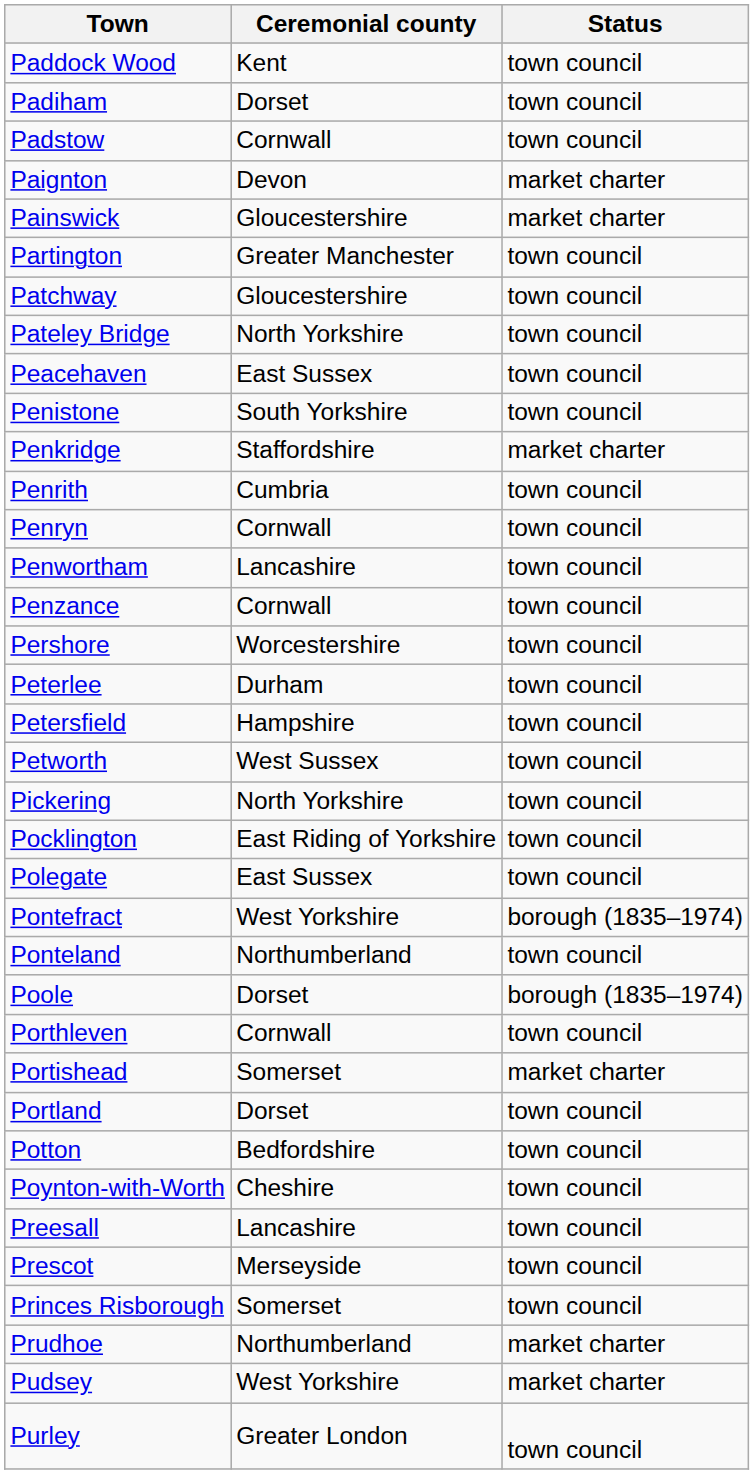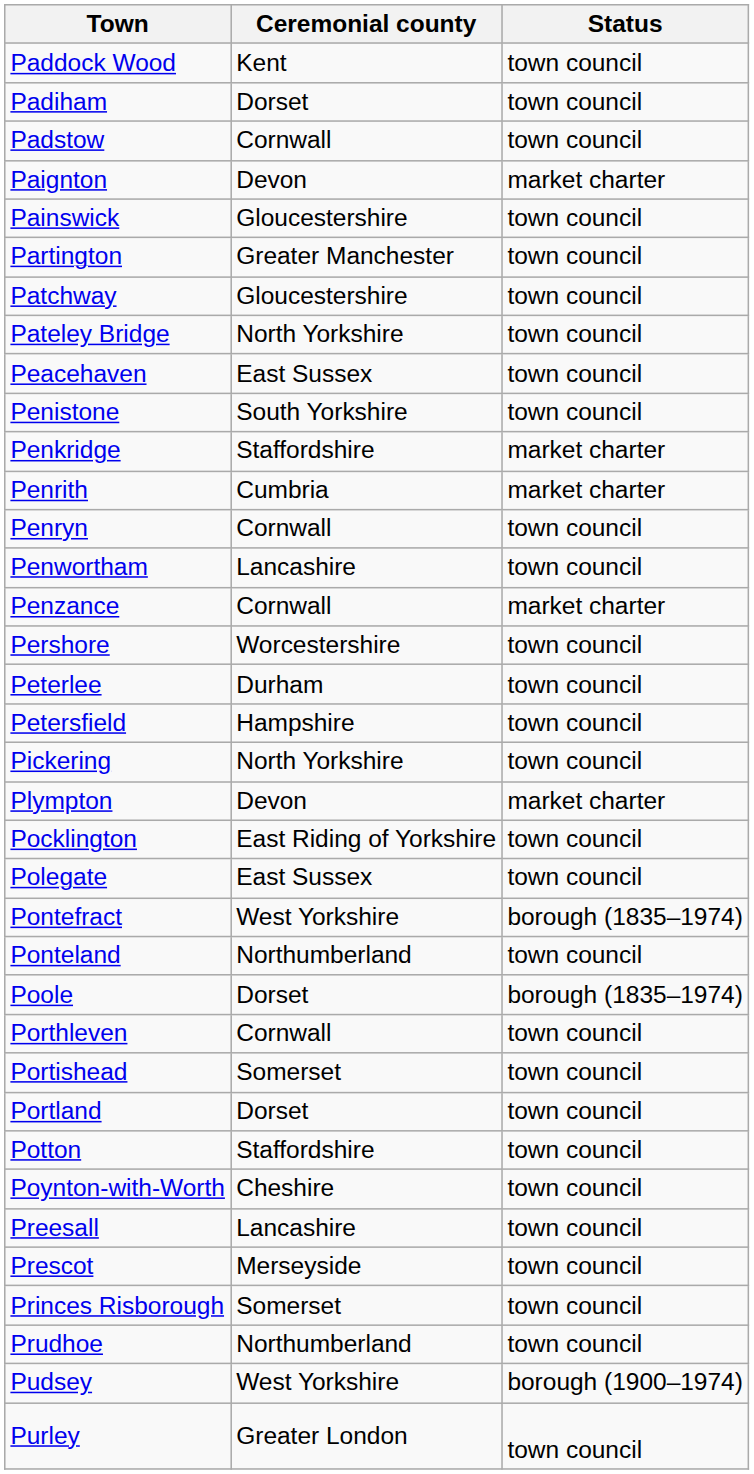 <table class="wikitable sortable">
 <tr>
 <th>Town</th>
 <th>Ceremonial county</th>
 <th>Status</th>
 </tr>
 <tr>
 <td><a href='#'>Paddock Wood</a></td>
 <td>Kent</td>
 <td>town council</td>
 </tr>
 <tr>
 <td><a href='#'>Padiham</a></td>
 <td>Dorset</td>
 <td>town council</td>
 </tr>
 <tr>
 <td><a href='#'>Padstow</a></td>
 <td>Cornwall</td>
 <td>town council</td>
 </tr>
 <tr>
 <td><a href='#'>Paignton</a></td>
 <td>Devon</td>
 <td>market charter</td>
 </tr>
 <tr>
 <td><a href='#'>Painswick</a></td>
 <td>Gloucestershire</td>
-<td>market charter</td>
+<td>town council</td>
 </tr>
 <tr>
 <td><a href='#'>Partington</a></td>
 <td>Greater Manchester</td>
 <td>town council</td>
 </tr>
 <tr>
 <td><a href='#'>Patchway</a></td>
 <td>Gloucestershire</td>
 <td>town council</td>
 </tr>
 <tr>
 <td><a href='#'>Pateley Bridge</a></td>
 <td>North Yorkshire</td>
 <td>town council</td>
 </tr>
 <tr>
 <td><a href='#'>Peacehaven</a></td>
 <td>East Sussex</td>
 <td>town council</td>
 </tr>
 <tr>
 <td><a href='#'>Penistone</a></td>
 <td>South Yorkshire</td>
 <td>town council</td>
 </tr>
 <tr>
 <td><a href='#'>Penkridge</a></td>
 <td>Staffordshire</td>
 <td>market charter</td>
 </tr>
 <tr>
 <td><a href='#'>Penrith</a></td>
 <td>Cumbria</td>
-<td>town council</td>
+<td>market charter</td>
 </tr>
 <tr>
 <td><a href='#'>Penryn</a></td>
 <td>Cornwall</td>
 <td>town council</td>
 </tr>
 <tr>
 <td><a href='#'>Penwortham</a></td>
 <td>Lancashire</td>
 <td>town council</td>
 </tr>
 <tr>
 <td><a href='#'>Penzance</a></td>
 <td>Cornwall</td>
-<td>town council</td>
+<td>market charter</td>
 </tr>
 <tr>
 <td><a href='#'>Pershore</a></td>
 <td>Worcestershire</td>
 <td>town council</td>
 </tr>
 <tr>
 <td><a href='#'>Peterlee</a></td>
 <td>Durham</td>
 <td>town council</td>
 </tr>
 <tr>
 <td><a href='#'>Petersfield</a></td>
 <td>Hampshire</td>
 <td>town council</td>
 </tr>
 <tr>
-<td><a href='#'>Petworth</a></td>
-<td>West Sussex</td>
+<td><a href='#'>Pickering</a></td>
+<td>North Yorkshire</td>
 <td>town council</td>
 </tr>
 <tr>
-<td><a href='#'>Pickering</a></td>
-<td>North Yorkshire</td>
-<td>town council</td>
+<td><a href='#'>Plympton</a></td>
+<td>Devon</td>
+<td>market charter</td>
 </tr>
 <tr>
 <td><a href='#'>Pocklington</a></td>
 <td>East Riding of Yorkshire</td>
 <td>town council</td>
 </tr>
 <tr>
 <td><a href='#'>Polegate</a></td>
 <td>East Sussex</td>
 <td>town council</td>
 </tr>
 <tr>
 <td><a href='#'>Pontefract</a></td>
 <td>West Yorkshire</td>
 <td>borough (1835–1974)</td>
 </tr>
 <tr>
 <td><a href='#'>Ponteland</a></td>
 <td>Northumberland</td>
 <td>town council</td>
 </tr>
 <tr>
 <td><a href='#'>Poole</a></td>
 <td>Dorset</td>
 <td>borough (1835–1974)</td>
 </tr>
 <tr>
 <td><a href='#'>Porthleven</a></td>
 <td>Cornwall</td>
 <td>town council</td>
 </tr>
 <tr>
 <td><a href='#'>Portishead</a></td>
 <td>Somerset</td>
-<td>market charter</td>
+<td>town council</td>
 </tr>
 <tr>
 <td><a href='#'>Portland</a></td>
 <td>Dorset</td>
 <td>town council</td>
 </tr>
 <tr>
 <td><a href='#'>Potton</a></td>
-<td>Bedfordshire</td>
+<td>Staffordshire</td>
 <td>town council</td>
 </tr>
 <tr>
 <td><a href='#'>Poynton-with-Worth</a></td>
 <td>Cheshire</td>
 <td>town council</td>
 </tr>
 <tr>
 <td><a href='#'>Preesall</a></td>
 <td>Lancashire</td>
 <td>town council</td>
 </tr>
 <tr>
 <td><a href='#'>Prescot</a></td>
 <td>Merseyside</td>
 <td>town council</td>
 </tr>
 <tr>
 <td><a href='#'>Princes Risborough</a></td>
 <td>Somerset</td>
 <td>town council</td>
 </tr>
 <tr>
 <td><a href='#'>Prudhoe</a></td>
 <td>Northumberland</td>
-<td>market charter</td>
+<td>town council</td>
 </tr>
 <tr>
 <td><a href='#'>Pudsey</a></td>
 <td>West Yorkshire</td>
-<td>market charter</td>
+<td>borough (1900–1974)</td>
 </tr>
 <tr>
 <td><a href='#'>Purley</a></td>
 <td>Greater London</td>
 <td><br>town council</td>
 </tr>
 </table>
